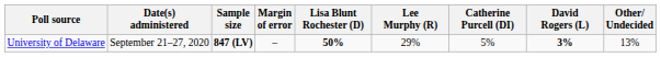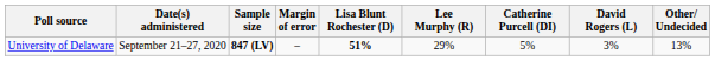 <table class="wikitable" style="font-size:90%;text-align:center;">
 <tr>
 <th>Poll source</th>
 <th>Date(s)<br>administered</th>
 <th>Sample<br>size</th>
 <th>Margin<br>of error</th>
 <th style="width:100px;">Lisa Blunt<br>Rochester (D)</th>
 <th style="width:100px;">Lee<br>Murphy (R)</th>
 <th style="width:100px;">Catherine<br>Purcell (DI)</th>
 <th style="width:100px;">David<br>Rogers (L)</th>
 <th>Other/<br>Undecided</th>
 </tr>
 <tr>
 <td style="text-align:left;"><a href='#'>University of Delaware</a></td>
 <td>September 21–27, 2020</td>
 <td><strong>847 (LV)</strong></td>
 <td>–</td>
-<td><strong>50%</strong></td>
+<td><strong>51%</strong></td>
 <td>29%</td>
 <td>5%</td>
-<td><strong>3%</strong></td>
+<td>3%</td>
 <td>13%</td>
 </tr>
 </table>
